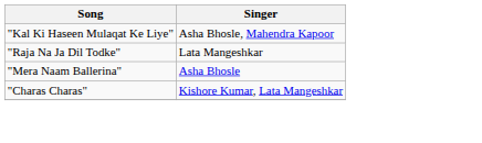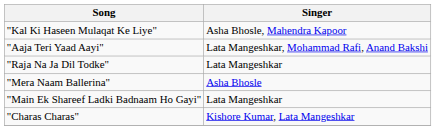 <table class=wikitable>
 <tr>
 <th>Song</th>
 <th>Singer</th>
 </tr>
 <tr>
 <td>"Kal Ki Haseen Mulaqat Ke Liye"</td>
 <td>Asha Bhosle, <a href='#'>Mahendra Kapoor</a></td>
 </tr>
 <tr>
+<td>"Aaja Teri Yaad Aayi"</td>
+<td>Lata Mangeshkar, <a href='#'>Mohammad Rafi</a>, <a href='#'>Anand Bakshi</a></td>
+</tr>
+<tr>
 <td>"Raja Na Ja Dil Todke"</td>
 <td>Lata Mangeshkar</td>
 </tr>
 <tr>
 <td>"Mera Naam Ballerina"</td>
 <td><a href='#'>Asha Bhosle</a></td>
 </tr>
 <tr>
+<td>"Main Ek Shareef Ladki Badnaam Ho Gayi"</td>
+<td>Lata Mangeshkar</td>
+</tr>
+<tr>
 <td>"Charas Charas"</td>
 <td><a href='#'>Kishore Kumar</a>, <a href='#'>Lata Mangeshkar</a></td>
 </tr>
 <tr>
 </tr>
 </table>
